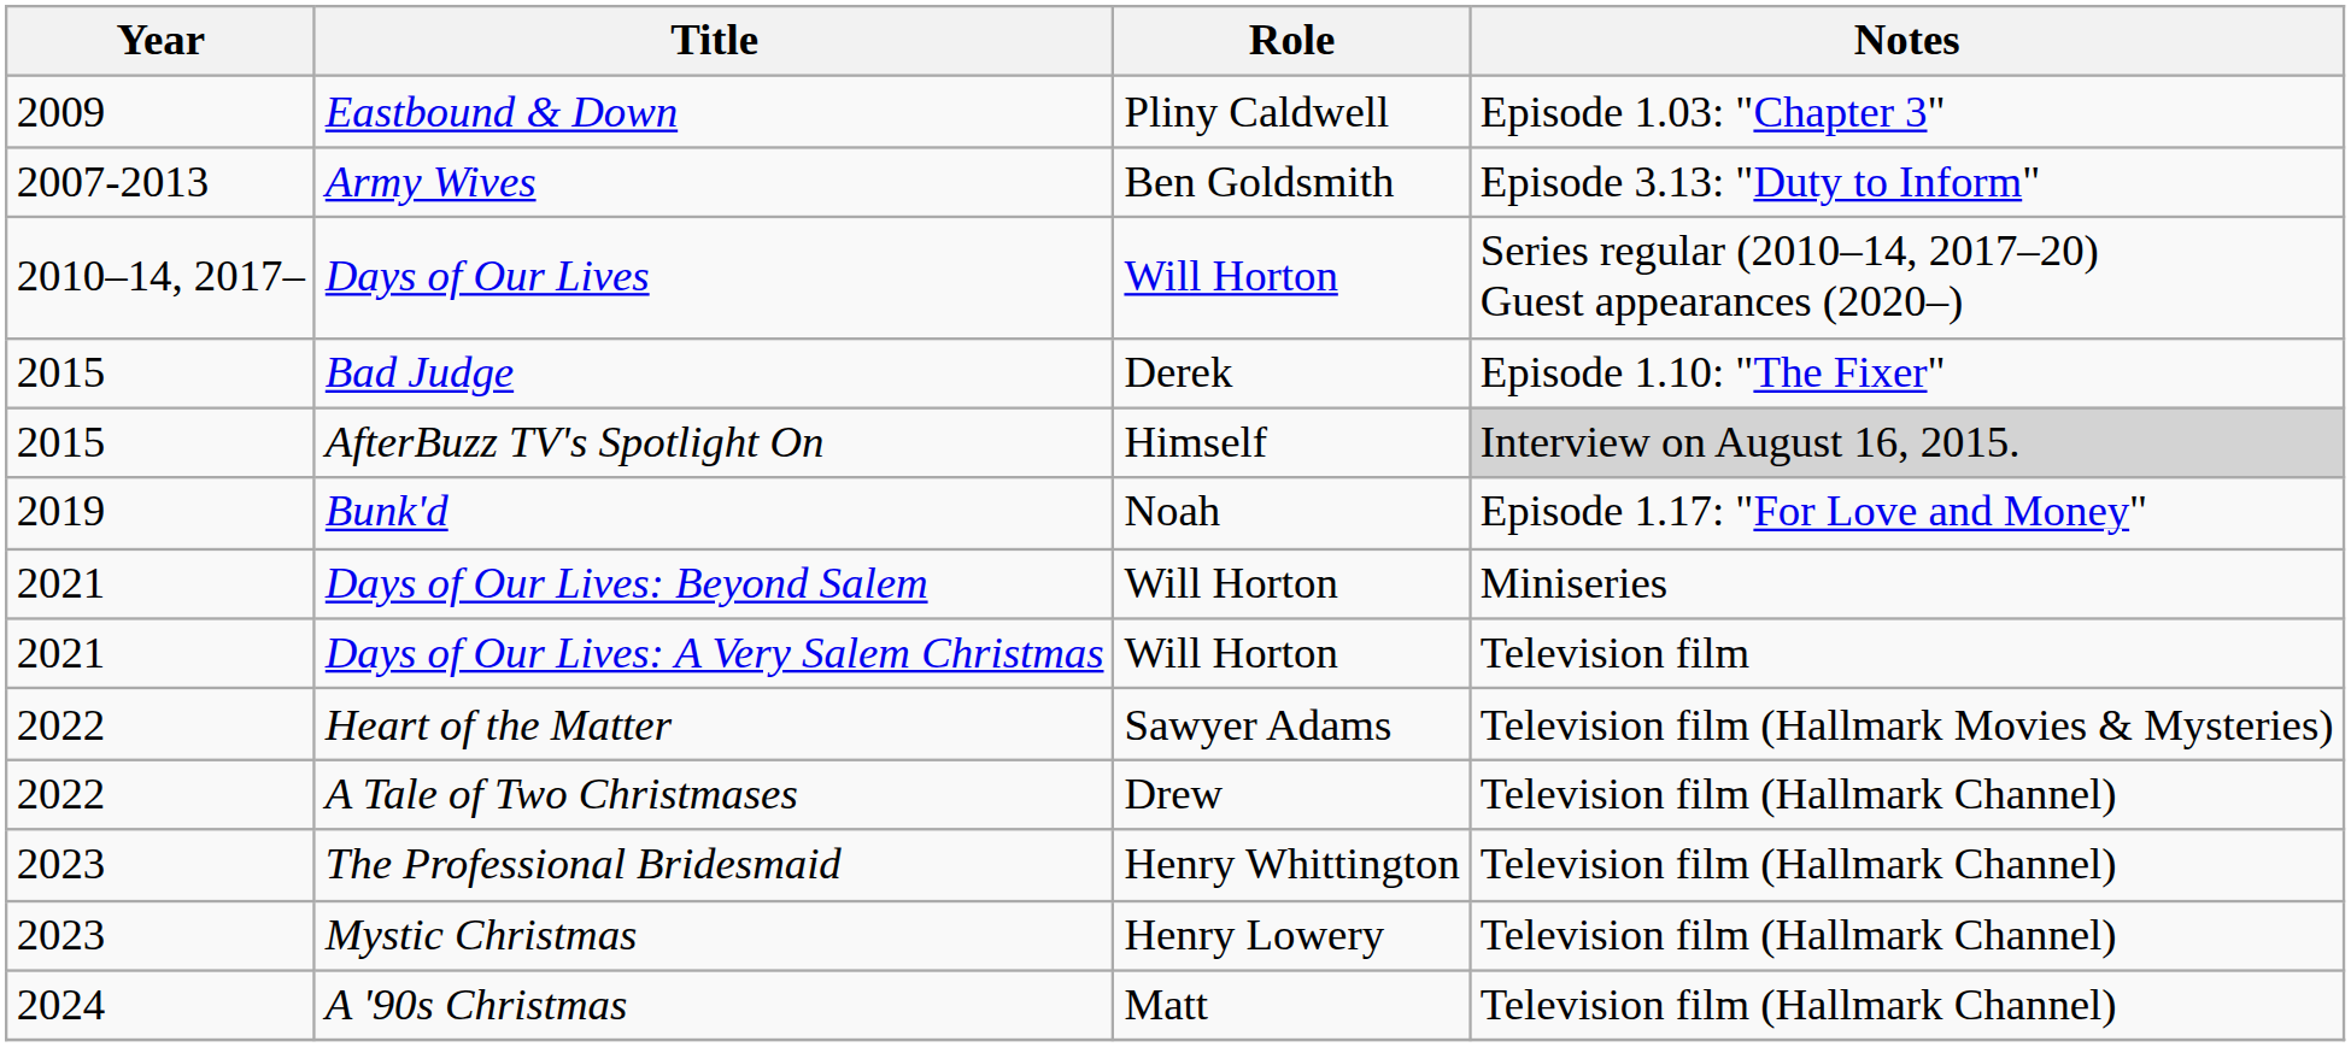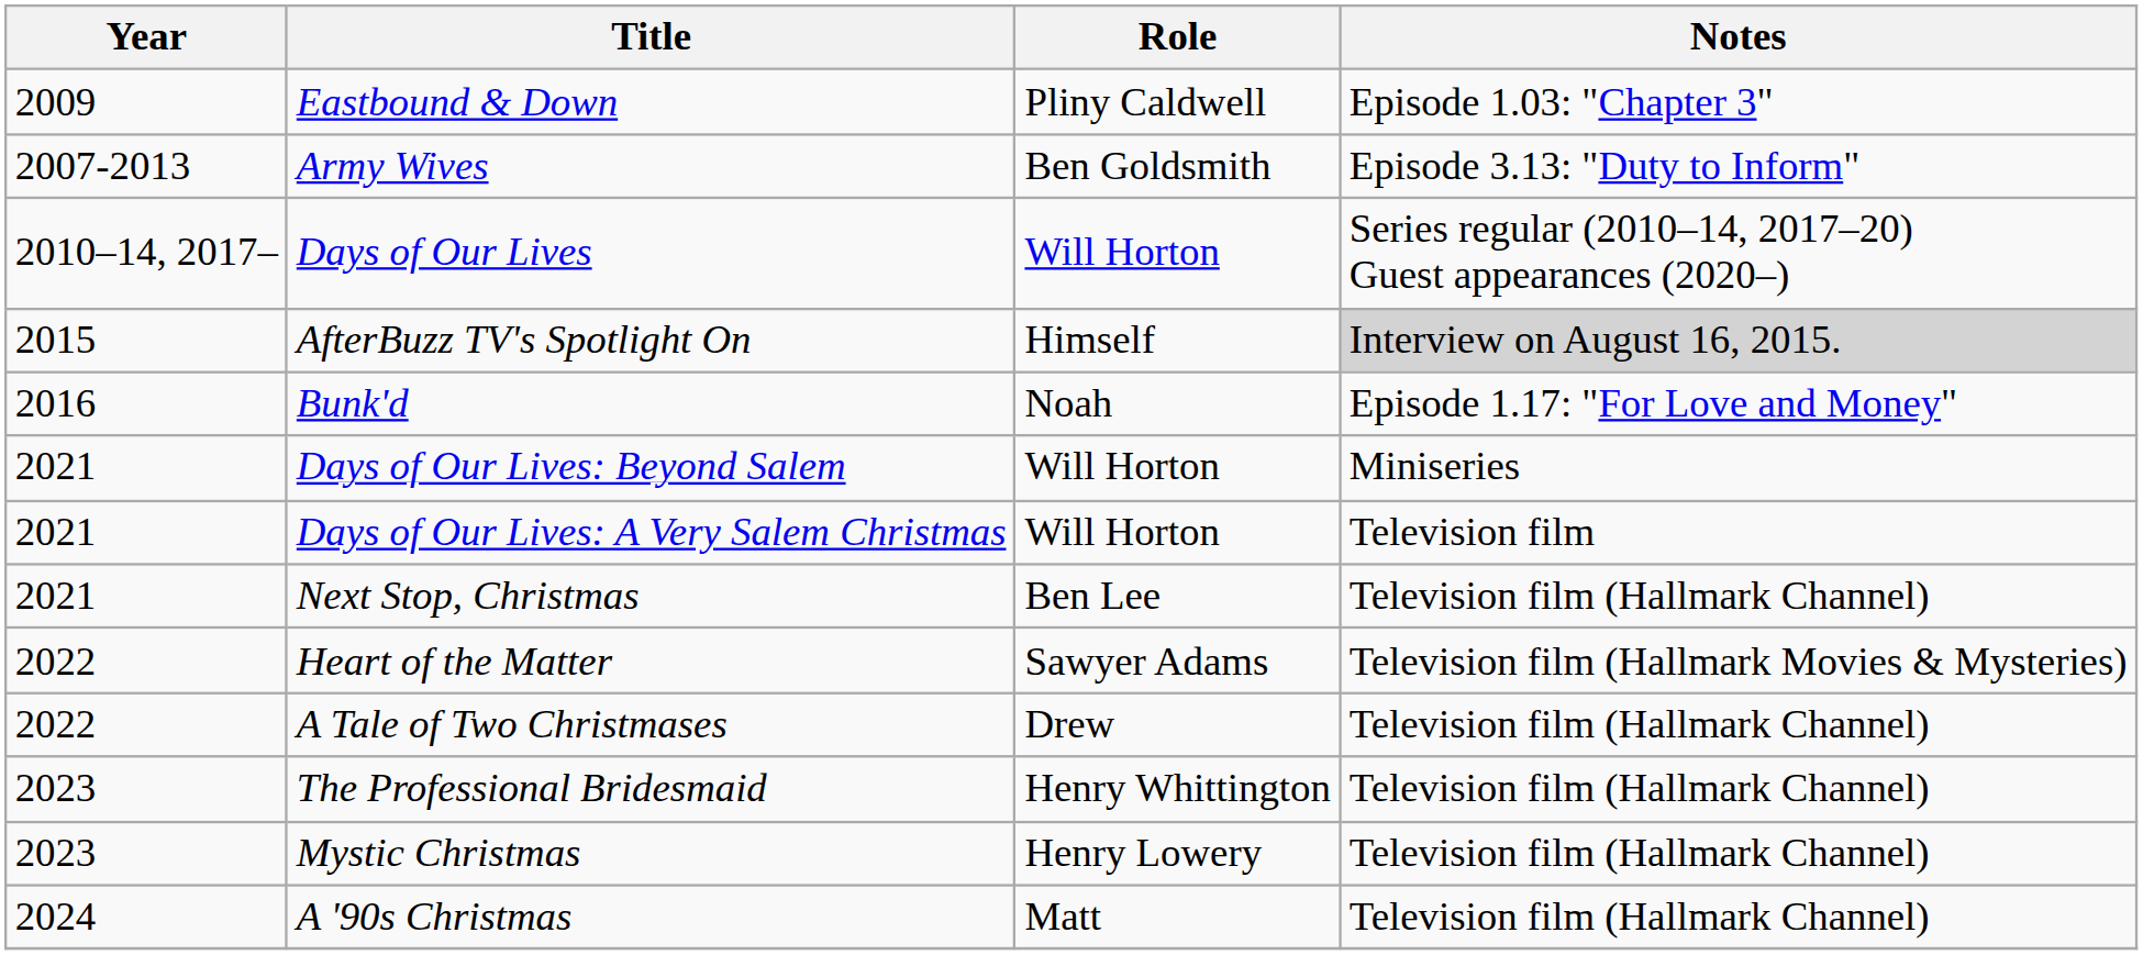 <table class="wikitable sortable">
 <tr>
 <th>Year</th>
 <th>Title</th>
 <th>Role</th>
 <th class="unsortable">Notes</th>
 </tr>
 <tr>
 <td>2009</td>
 <td><em><a href='#'>Eastbound & Down</a></em></td>
 <td>Pliny Caldwell</td>
 <td>Episode 1.03: "<a href='#'>Chapter 3</a>"</td>
 </tr>
 <tr>
 <td>2007-2013</td>
 <td><em><a href='#'>Army Wives</a></em></td>
 <td>Ben Goldsmith</td>
 <td>Episode 3.13: "<a href='#'>Duty to Inform</a>"</td>
 </tr>
 <tr>
 <td>2010–14, 2017–</td>
 <td><em><a href='#'>Days of Our Lives</a></em></td>
 <td><a href='#'>Will Horton</a></td>
 <td>Series regular (2010–14, 2017–20)<br>Guest appearances (2020–)</td>
 </tr>
 <tr>
 <td>2015</td>
-<td><em><a href='#'>Bad Judge</a></em></td>
-<td>Derek</td>
-<td>Episode 1.10: "<a href='#'>The Fixer</a>"</td>
-</tr>
-<tr>
-<td>2015</td>
 <td><em>AfterBuzz TV's Spotlight On</em></td>
 <td>Himself</td>
 <td style="background: lightgrey;">Interview on August 16, 2015.</td>
 </tr>
 <tr>
-<td>2019</td>
+<td>2016</td>
 <td><em><a href='#'>Bunk'd</a></em></td>
 <td>Noah</td>
 <td>Episode 1.17: "<a href='#'>For Love and Money</a>"</td>
 </tr>
 <tr>
 <td>2021</td>
 <td><em><a href='#'>Days of Our Lives: Beyond Salem</a></em></td>
 <td>Will Horton</td>
 <td>Miniseries</td>
 </tr>
 <tr>
 <td>2021</td>
 <td><em><a href='#'>Days of Our Lives: A Very Salem Christmas</a></em></td>
 <td>Will Horton</td>
 <td>Television film</td>
+</tr>
+<tr>
+<td>2021</td>
+<td><em>Next Stop, Christmas</em></td>
+<td>Ben Lee</td>
+<td>Television film (Hallmark Channel)</td>
 </tr>
 <tr>
 <td>2022</td>
 <td><em>Heart of the Matter</em></td>
 <td>Sawyer Adams</td>
 <td>Television film (Hallmark Movies & Mysteries)</td>
 </tr>
 <tr>
 <td>2022</td>
 <td><em>A Tale of Two Christmases</em></td>
 <td>Drew</td>
 <td>Television film (Hallmark Channel)</td>
 </tr>
 <tr>
 <td>2023</td>
 <td><em>The Professional Bridesmaid</em></td>
 <td>Henry Whittington</td>
 <td>Television film (Hallmark Channel)</td>
 </tr>
 <tr>
 <td>2023</td>
 <td><em>Mystic Christmas</em></td>
 <td>Henry Lowery</td>
 <td>Television film (Hallmark Channel)</td>
 </tr>
 <tr>
 <td>2024</td>
 <td><em>A '90s Christmas</em></td>
 <td>Matt</td>
 <td>Television film (Hallmark Channel)</td>
 </tr>
 <tr>
 </tr>
 </table>
